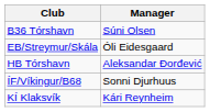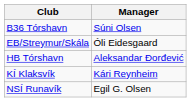 <table class="wikitable">
 <tr>
 <th>Club</th>
 <th>Manager</th>
 </tr>
 <tr>
 <td><a href='#'>B36 Tórshavn</a></td>
 <td> <a href='#'>Súni Olsen</a></td>
 </tr>
 <tr>
 <td><a href='#'>EB/Streymur/Skála</a></td>
 <td> Óli Eidesgaard</td>
 </tr>
 <tr>
 <td><a href='#'>HB Tórshavn</a></td>
 <td> <a href='#'>Aleksandar Đorđević</a></td>
 </tr>
 <tr>
-<td><a href='#'>ÍF/Víkingur/B68</a></td>
-<td> Sonni Djurhuus</td>
-</tr>
-<tr>
 <td><a href='#'>KÍ Klaksvík</a></td>
 <td> <a href='#'>Kári Reynheim</a></td>
 </tr>
+<tr>
+<td><a href='#'>NSÍ Runavík</a></td>
+<td> Egil G. Olsen</td>
+</tr>
 </table>
